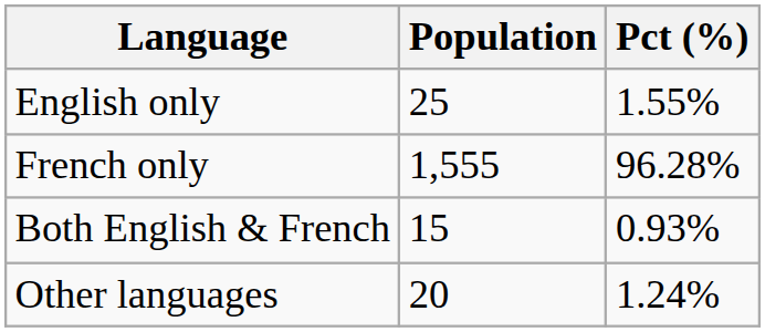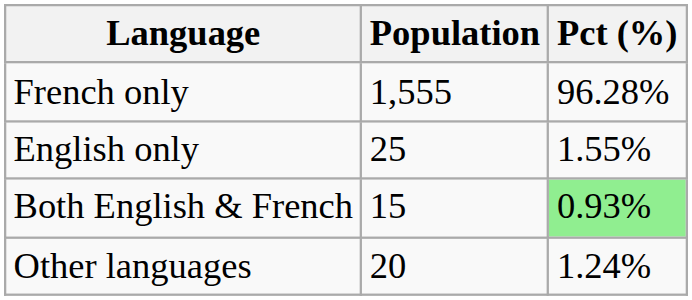 <table class="wikitable">
 <tr>
 <th>Language</th>
 <th>Population</th>
 <th>Pct (%)</th>
 </tr>
 <tr>
+<td>French only</td>
+<td>1,555</td>
+<td>96.28%</td>
+</tr>
+<tr>
 <td>English only</td>
 <td>25</td>
 <td>1.55%</td>
 </tr>
 <tr>
-<td>French only</td>
-<td>1,555</td>
-<td>96.28%</td>
-</tr>
-<tr>
 <td>Both English & French</td>
 <td>15</td>
-<td>0.93%</td>
+<td style="background: lightgreen;">0.93%</td>
 </tr>
 <tr>
 <td>Other languages</td>
 <td>20</td>
 <td>1.24%</td>
 </tr>
 </table>
